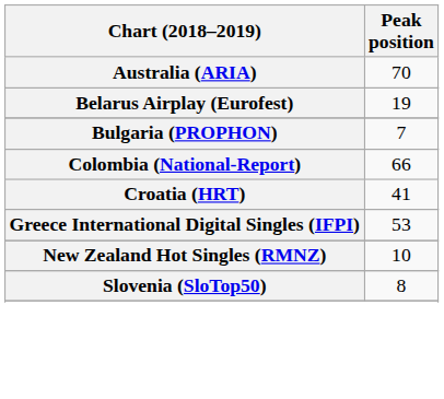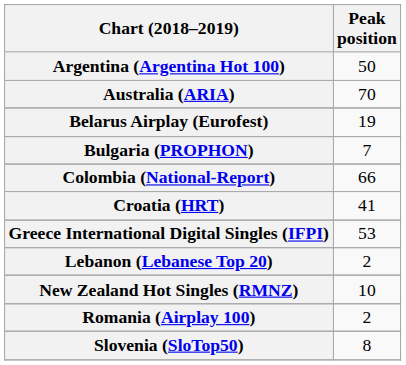 <table class="wikitable plainrowheaders sortable" style="text-align:center">
 <tr>
 <th scope="col">Chart (2018–2019)</th>
 <th scope="col">Peak<br>position</th>
+</tr>
+<tr>
+<th scope="row">Argentina (<a href='#'>Argentina Hot 100</a>)</th>
+<td>50</td>
 </tr>
 <tr>
 <th scope="row">Australia (<a href='#'>ARIA</a>)</th>
 <td>70</td>
 </tr>
 <tr>
 </tr>
 <tr>
 <th scope="row">Belarus Airplay (Eurofest)</th>
 <td>19</td>
 </tr>
 <tr>
 </tr>
 <tr>
 </tr>
 <tr>
 <th scope="row">Bulgaria (<a href='#'>PROPHON</a>)</th>
 <td>7</td>
 </tr>
 <tr>
 </tr>
 <tr>
 </tr>
 <tr>
 <th scope="row">Colombia (<a href='#'>National-Report</a>)</th>
 <td>66</td>
 </tr>
 <tr>
 <th scope="row">Croatia (<a href='#'>HRT</a>)</th>
 <td>41</td>
 </tr>
 <tr>
 </tr>
 <tr>
 </tr>
 <tr>
 </tr>
 <tr>
 </tr>
 <tr>
 <th scope="row">Greece International Digital Singles (<a href='#'>IFPI</a>)</th>
 <td>53</td>
 </tr>
 <tr>
 </tr>
 <tr>
 </tr>
 <tr>
 </tr>
 <tr>
 </tr>
 <tr>
 </tr>
 <tr>
 </tr>
 <tr>
+<th scope="row">Lebanon (<a href='#'>Lebanese Top 20</a>)</th>
+<td>2</td>
+</tr>
+<tr>
 </tr>
 <tr>
 </tr>
 <tr>
 <th scope="row">New Zealand Hot Singles (<a href='#'>RMNZ</a>)</th>
 <td>10</td>
 </tr>
 <tr>
 </tr>
 <tr>
 </tr>
 <tr>
+</tr>
+<tr>
+<th scope="row">Romania (<a href='#'>Airplay 100</a>)</th>
+<td>2</td>
 </tr>
 <tr>
 </tr>
 <tr>
 </tr>
 <tr>
 </tr>
 <tr>
 <th scope="row">Slovenia (<a href='#'>SloTop50</a>)</th>
 <td>8</td>
 </tr>
 <tr>
 </tr>
 <tr>
 </tr>
 <tr>
 </tr>
 <tr>
 </tr>
 <tr>
 </tr>
 <tr>
 </tr>
 <tr>
 </tr>
 <tr>
 </tr>
 </table>
